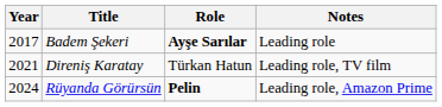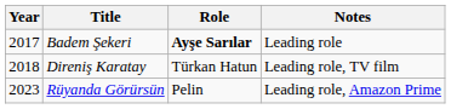 <table class="wikitable">
 <tr>
 <th>Year</th>
 <th>Title</th>
 <th>Role</th>
 <th>Notes</th>
 </tr>
 <tr>
 <td>2017</td>
 <td><em>Badem Şekeri</em></td>
 <td><strong>Ayşe Sarılar</strong></td>
 <td>Leading role</td>
 </tr>
 <tr>
-<td>2021</td>
+<td>2018</td>
 <td><em>Direniş Karatay</em></td>
 <td>Türkan Hatun</td>
 <td>Leading role, TV film</td>
 </tr>
 <tr>
-<td>2024</td>
+<td>2023</td>
 <td><em><a href='#'>Rüyanda Görürsün</a></em></td>
-<td><strong>Pelin</strong></td>
+<td>Pelin</td>
 <td>Leading role, <a href='#'>Amazon Prime</a></td>
 </tr>
 </table>
